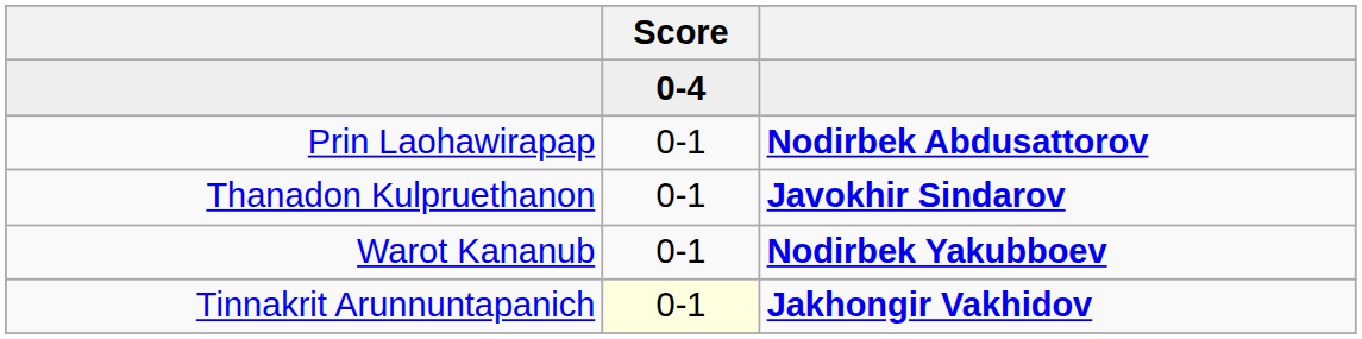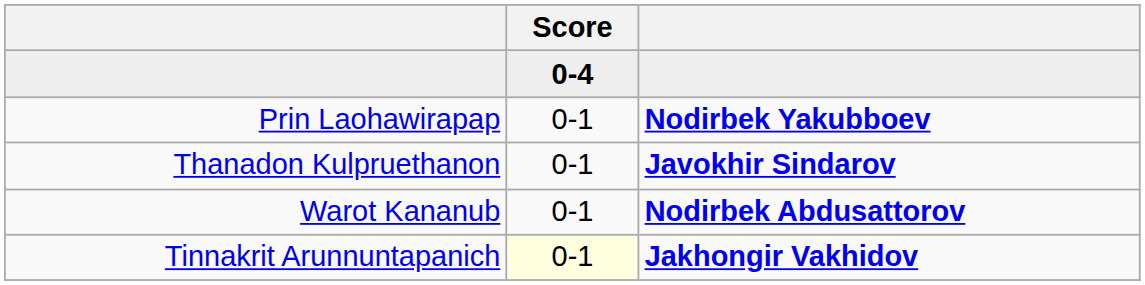 <table class="wikitable" style="text-align: center; ">
 <tr>
 <th align="right" width="270"></th>
 <th width="65">Score</th>
 <th align="left" width="270"></th>
 </tr>
 <tr style="background:#eeeeee;">
 <td align=right></td>
 <td align=center><strong>0-4</strong></td>
 <td align=left><strong></strong></td>
 </tr>
 <tr>
 <td align=right><a href='#'>Prin Laohawirapap</a></td>
 <td align=center>0-1</td>
-<td align=left><strong><a href='#'>Nodirbek Abdusattorov</a></strong></td>
+<td align=left><strong><a href='#'>Nodirbek Yakubboev</a></strong></td>
 </tr>
 <tr>
 <td align=right><a href='#'>Thanadon Kulpruethanon</a></td>
 <td align=center>0-1</td>
 <td align=left><strong><a href='#'>Javokhir Sindarov</a></strong></td>
 </tr>
 <tr>
 <td align=right><a href='#'>Warot Kananub</a></td>
 <td align=center>0-1</td>
-<td align=left><strong><a href='#'>Nodirbek Yakubboev</a></strong></td>
+<td align=left><strong><a href='#'>Nodirbek Abdusattorov</a></strong></td>
 </tr>
 <tr>
 <td align=right><a href='#'>Tinnakrit Arunnuntapanich</a></td>
 <td align=center style="background: lightyellow;">0-1</td>
 <td align=left><strong><a href='#'>Jakhongir Vakhidov</a></strong></td>
 </tr>
 </table>
